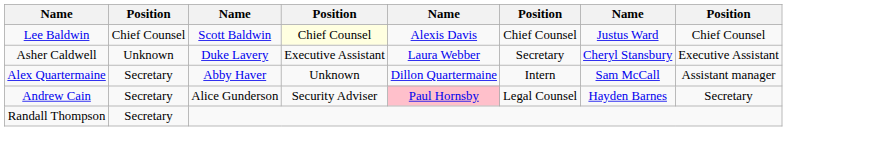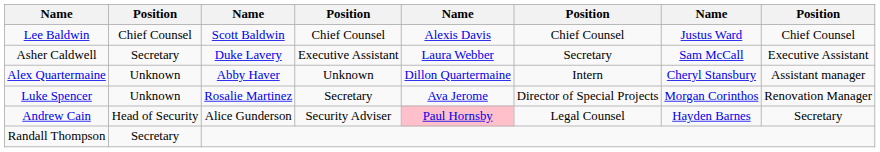 <table class="wikitable" style="text-align: center;">
 <tr>
 <th>Name</th>
 <th>Position</th>
 <th>Name</th>
 <th>Position</th>
 <th>Name</th>
 <th>Position</th>
 <th>Name</th>
 <th>Position</th>
 </tr>
 <tr>
 <td><a href='#'>Lee Baldwin</a></td>
 <td>Chief Counsel</td>
 <td><a href='#'>Scott Baldwin</a></td>
-<td style="background: lightyellow;">Chief Counsel</td>
+<td>Chief Counsel</td>
 <td><a href='#'>Alexis Davis</a></td>
 <td>Chief Counsel</td>
 <td><a href='#'>Justus Ward</a></td>
 <td>Chief Counsel</td>
 </tr>
 <tr>
 <td>Asher Caldwell</td>
-<td>Unknown</td>
+<td>Secretary</td>
 <td><a href='#'>Duke Lavery</a></td>
 <td>Executive Assistant</td>
 <td><a href='#'>Laura Webber</a></td>
 <td>Secretary</td>
-<td><a href='#'>Cheryl Stansbury</a></td>
+<td><a href='#'>Sam McCall</a></td>
 <td>Executive Assistant</td>
 </tr>
 <tr>
 <td><a href='#'>Alex Quartermaine</a></td>
-<td>Secretary</td>
+<td>Unknown</td>
 <td><a href='#'>Abby Haver</a></td>
 <td>Unknown</td>
 <td><a href='#'>Dillon Quartermaine</a></td>
 <td>Intern</td>
-<td><a href='#'>Sam McCall</a></td>
+<td><a href='#'>Cheryl Stansbury</a></td>
 <td>Assistant manager</td>
 </tr>
 <tr>
+<td><a href='#'>Luke Spencer</a></td>
+<td>Unknown</td>
+<td><a href='#'>Rosalie Martinez</a></td>
+<td>Secretary</td>
+<td><a href='#'>Ava Jerome</a></td>
+<td>Director of Special Projects</td>
+<td><a href='#'>Morgan Corinthos</a></td>
+<td>Renovation Manager</td>
+</tr>
+<tr>
 <td><a href='#'>Andrew Cain</a></td>
-<td>Secretary</td>
+<td>Head of Security</td>
 <td>Alice Gunderson</td>
 <td>Security Adviser</td>
 <td style="background: pink;"><a href='#'>Paul Hornsby</a></td>
 <td>Legal Counsel</td>
 <td><a href='#'>Hayden Barnes</a></td>
 <td>Secretary</td>
 </tr>
 <tr>
 <td>Randall Thompson</td>
 <td>Secretary</td>
 </tr>
 </table>
